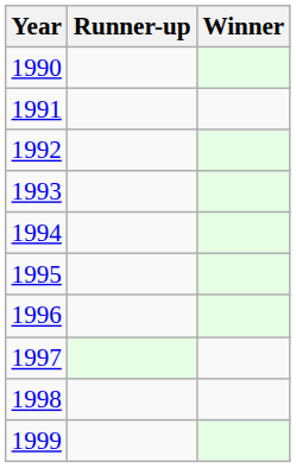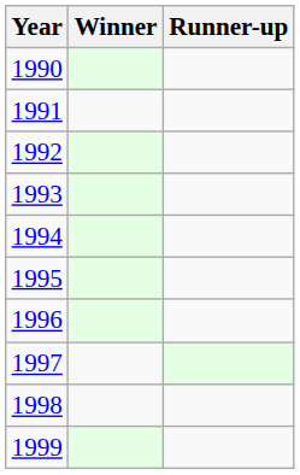 <table class="wikitable floatright" style="font-size:95%">
 <tr>
 <th>Year</th>
+<th>Winner</th>
 <th>Runner-up</th>
-<th>Winner</th>
 </tr>
 <tr>
 <td><a href='#'>1990</a></td>
+<td style="background:#e5ffe5;"></td>
 <td></td>
-<td style="background:#e5ffe5;"></td>
 </tr>
 <tr>
 <td><a href='#'>1991</a></td>
 <td></td>
 <td></td>
 </tr>
 <tr>
 <td><a href='#'>1992</a></td>
+<td style="background:#e5ffe5;"></td>
 <td></td>
-<td style="background:#e5ffe5;"></td>
 </tr>
 <tr>
 <td><a href='#'>1993</a></td>
+<td style="background:#e5ffe5;"></td>
 <td></td>
-<td style="background:#e5ffe5;"></td>
 </tr>
 <tr>
 <td><a href='#'>1994</a></td>
+<td style="background:#e5ffe5;"></td>
 <td></td>
-<td style="background:#e5ffe5;"></td>
 </tr>
 <tr>
 <td><a href='#'>1995</a></td>
+<td style="background:#e5ffe5;"></td>
 <td></td>
-<td style="background:#e5ffe5;"></td>
 </tr>
 <tr>
 <td><a href='#'>1996</a></td>
+<td style="background:#e5ffe5;"></td>
 <td></td>
-<td style="background:#e5ffe5;"></td>
 </tr>
 <tr>
 <td><a href='#'>1997</a></td>
+<td></td>
 <td style="background:#e5ffe5;"></td>
-<td></td>
 </tr>
 <tr>
 <td><a href='#'>1998</a></td>
 <td></td>
 <td></td>
 </tr>
 <tr>
 <td><a href='#'>1999</a></td>
+<td style="background:#e5ffe5;"></td>
 <td></td>
-<td style="background:#e5ffe5;"></td>
 </tr>
 </table>
